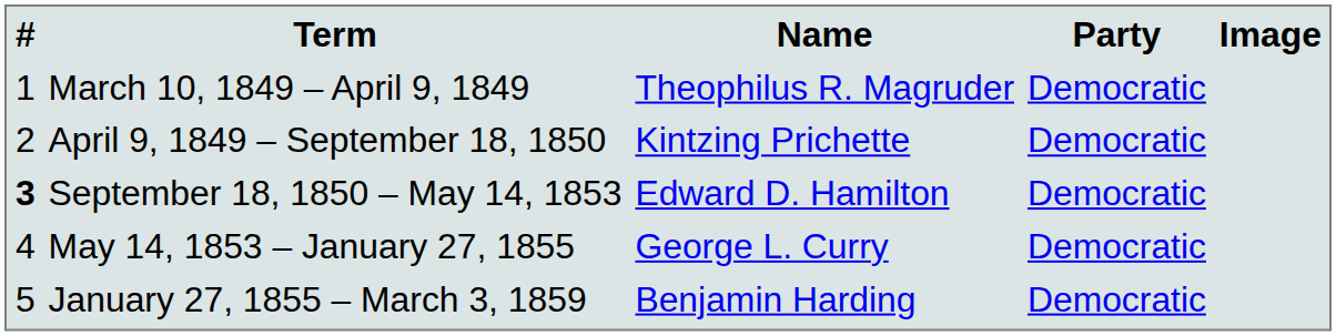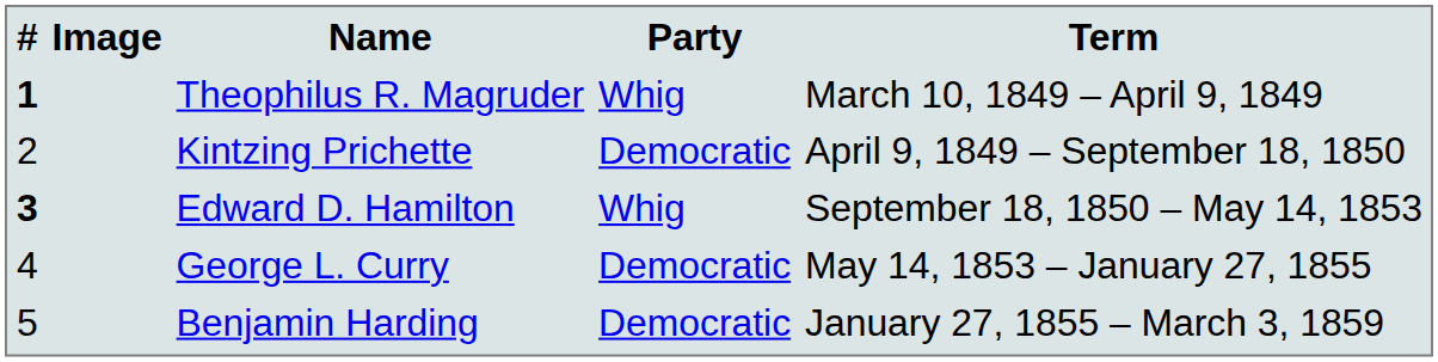 <table style="border-style:solid;border-width:1px;border-color:#808080;background-color:#DCE5E5" cellspacing="2" cellpadding="2">
 <tr>
 <th>#</th>
-<th>Term</th>
+<th>Image</th>
 <th>Name</th>
 <th>Party</th>
-<th>Image</th>
+<th>Term</th>
 </tr>
 <tr>
-<td>1</td>
+<td><strong>1</strong></td>
+<td></td>
+<td><a href='#'>Theophilus R. Magruder</a></td>
+<td><a href='#'>Whig</a></td>
 <td>March 10, 1849 – April 9, 1849</td>
-<td><a href='#'>Theophilus R. Magruder</a></td>
-<td><a href='#'>Democratic</a></td>
-<td></td>
 </tr>
 <tr>
 <td>2</td>
-<td>April 9, 1849 – September 18, 1850</td>
+<td></td>
 <td><a href='#'>Kintzing Prichette</a></td>
 <td><a href='#'>Democratic</a></td>
-<td></td>
+<td>April 9, 1849 – September 18, 1850</td>
 </tr>
 <tr>
 <td><strong>3</strong></td>
+<td></td>
+<td><a href='#'>Edward D. Hamilton</a></td>
+<td><a href='#'>Whig</a></td>
 <td>September 18, 1850 – May 14, 1853</td>
-<td><a href='#'>Edward D. Hamilton</a></td>
-<td><a href='#'>Democratic</a></td>
-<td></td>
 </tr>
 <tr>
 <td>4</td>
-<td>May 14, 1853 – January 27, 1855</td>
+<td></td>
 <td><a href='#'>George L. Curry</a></td>
 <td><a href='#'>Democratic</a></td>
-<td></td>
+<td>May 14, 1853 – January 27, 1855</td>
 </tr>
 <tr>
 <td>5</td>
-<td>January 27, 1855 – March 3, 1859</td>
+<td></td>
 <td><a href='#'>Benjamin Harding</a></td>
 <td><a href='#'>Democratic</a></td>
-<td></td>
+<td>January 27, 1855 – March 3, 1859</td>
 </tr>
 </table>
